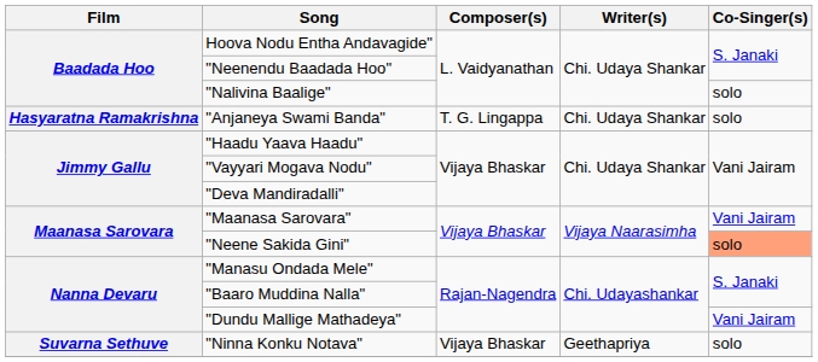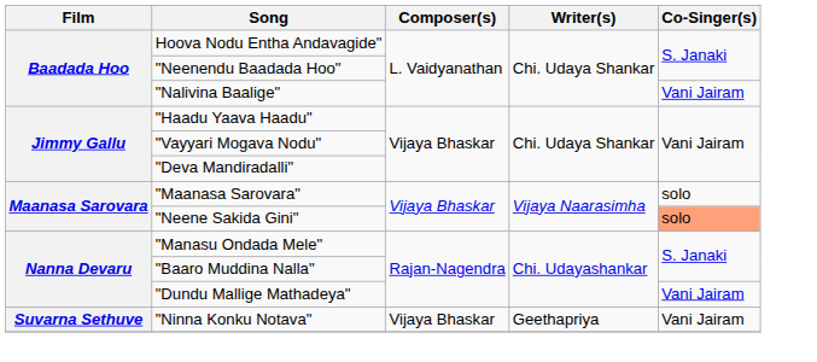 <table class="wikitable">
 <tr>
 <th>Film</th>
 <th>Song</th>
 <th>Composer(s)</th>
 <th>Writer(s)</th>
 <th>Co-Singer(s)</th>
 </tr>
 <tr>
 <th Rowspan=3><em><a href='#'>Baadada Hoo</a></em></th>
 <td>Hoova Nodu Entha Andavagide"</td>
 <td rowspan=3>L. Vaidyanathan</td>
 <td rowspan=3>Chi. Udaya Shankar</td>
 <td Rowspan=2><a href='#'>S. Janaki</a></td>
 </tr>
 <tr>
 <td>"Neenendu Baadada Hoo"</td>
 </tr>
 <tr>
 <td>"Nalivina Baalige"</td>
-<td>solo</td>
-</tr>
-<tr>
-<th><em><a href='#'>Hasyaratna Ramakrishna</a></em></th>
-<td>"Anjaneya Swami Banda"</td>
-<td>T. G. Lingappa</td>
-<td>Chi. Udaya Shankar</td>
-<td>solo</td>
+<td><a href='#'>Vani Jairam</a></td>
 </tr>
 <tr>
 <th Rowspan=3><em><a href='#'>Jimmy Gallu</a></em></th>
 <td>"Haadu Yaava Haadu"</td>
 <td rowspan=3>Vijaya Bhaskar</td>
 <td rowspan=3>Chi. Udaya Shankar</td>
 <td rowspan=3>Vani Jairam</td>
 </tr>
 <tr>
 <td>"Vayyari Mogava Nodu"</td>
 </tr>
 <tr>
 <td>"Deva Mandiradalli"</td>
 </tr>
 <tr>
 <th rowspan=2><em><a href='#'>Maanasa Sarovara</a></em></th>
 <td>"Maanasa Sarovara"</td>
 <td rowspan=2><em><a href='#'>Vijaya Bhaskar</a></em></td>
 <td rowspan=2><em><a href='#'>Vijaya Naarasimha</a></em></td>
-<td><a href='#'>Vani Jairam</a></td>
+<td>solo</td>
 </tr>
 <tr>
 <td>"Neene Sakida Gini"</td>
 <td style="background: lightsalmon;">solo</td>
 </tr>
 <tr>
 <th rowspan=3><em><a href='#'>Nanna Devaru</a></em></th>
 <td>"Manasu Ondada Mele"</td>
 <td rowspan=3><a href='#'>Rajan-Nagendra</a></td>
 <td rowspan=3><a href='#'>Chi. Udayashankar</a></td>
 <td rowspan=2><a href='#'>S. Janaki</a></td>
 </tr>
 <tr>
 <td>"Baaro Muddina Nalla"</td>
 </tr>
 <tr>
 <td>"Dundu Mallige Mathadeya"</td>
 <td><a href='#'>Vani Jairam</a></td>
 </tr>
 <tr>
 <th Rowspan=><em><a href='#'>Suvarna Sethuve</a></em></th>
 <td>"Ninna Konku Notava"</td>
 <td>Vijaya Bhaskar</td>
 <td rowspan=>Geethapriya</td>
-<td>solo</td>
+<td>Vani Jairam</td>
 </tr>
 <tr>
 </tr>
 </table>
